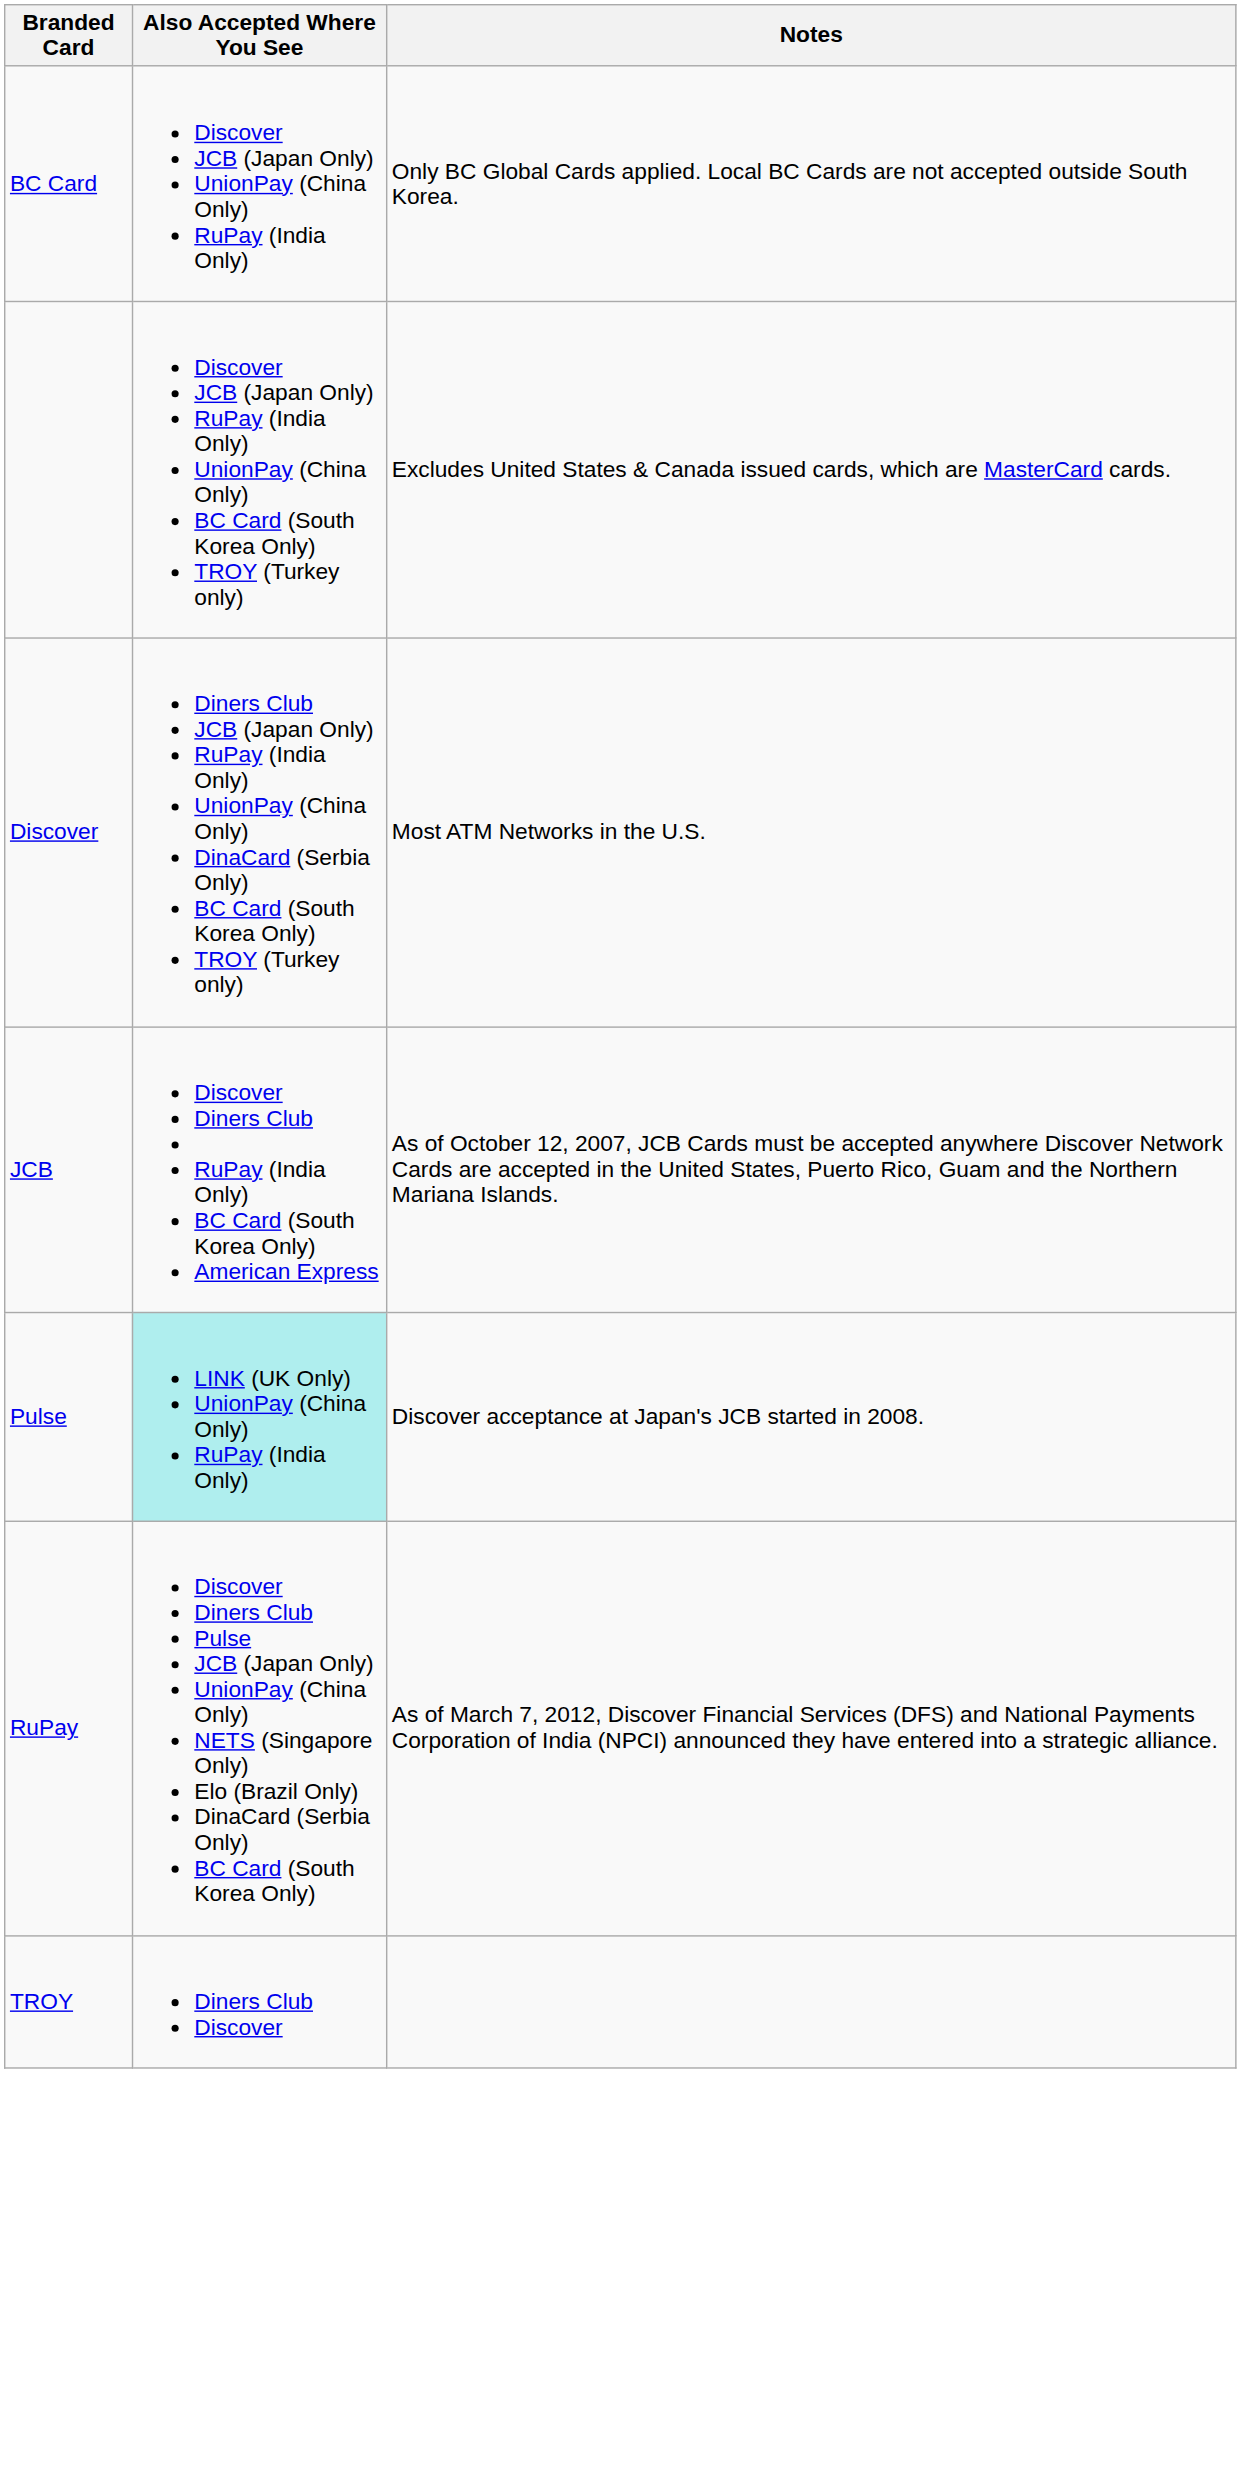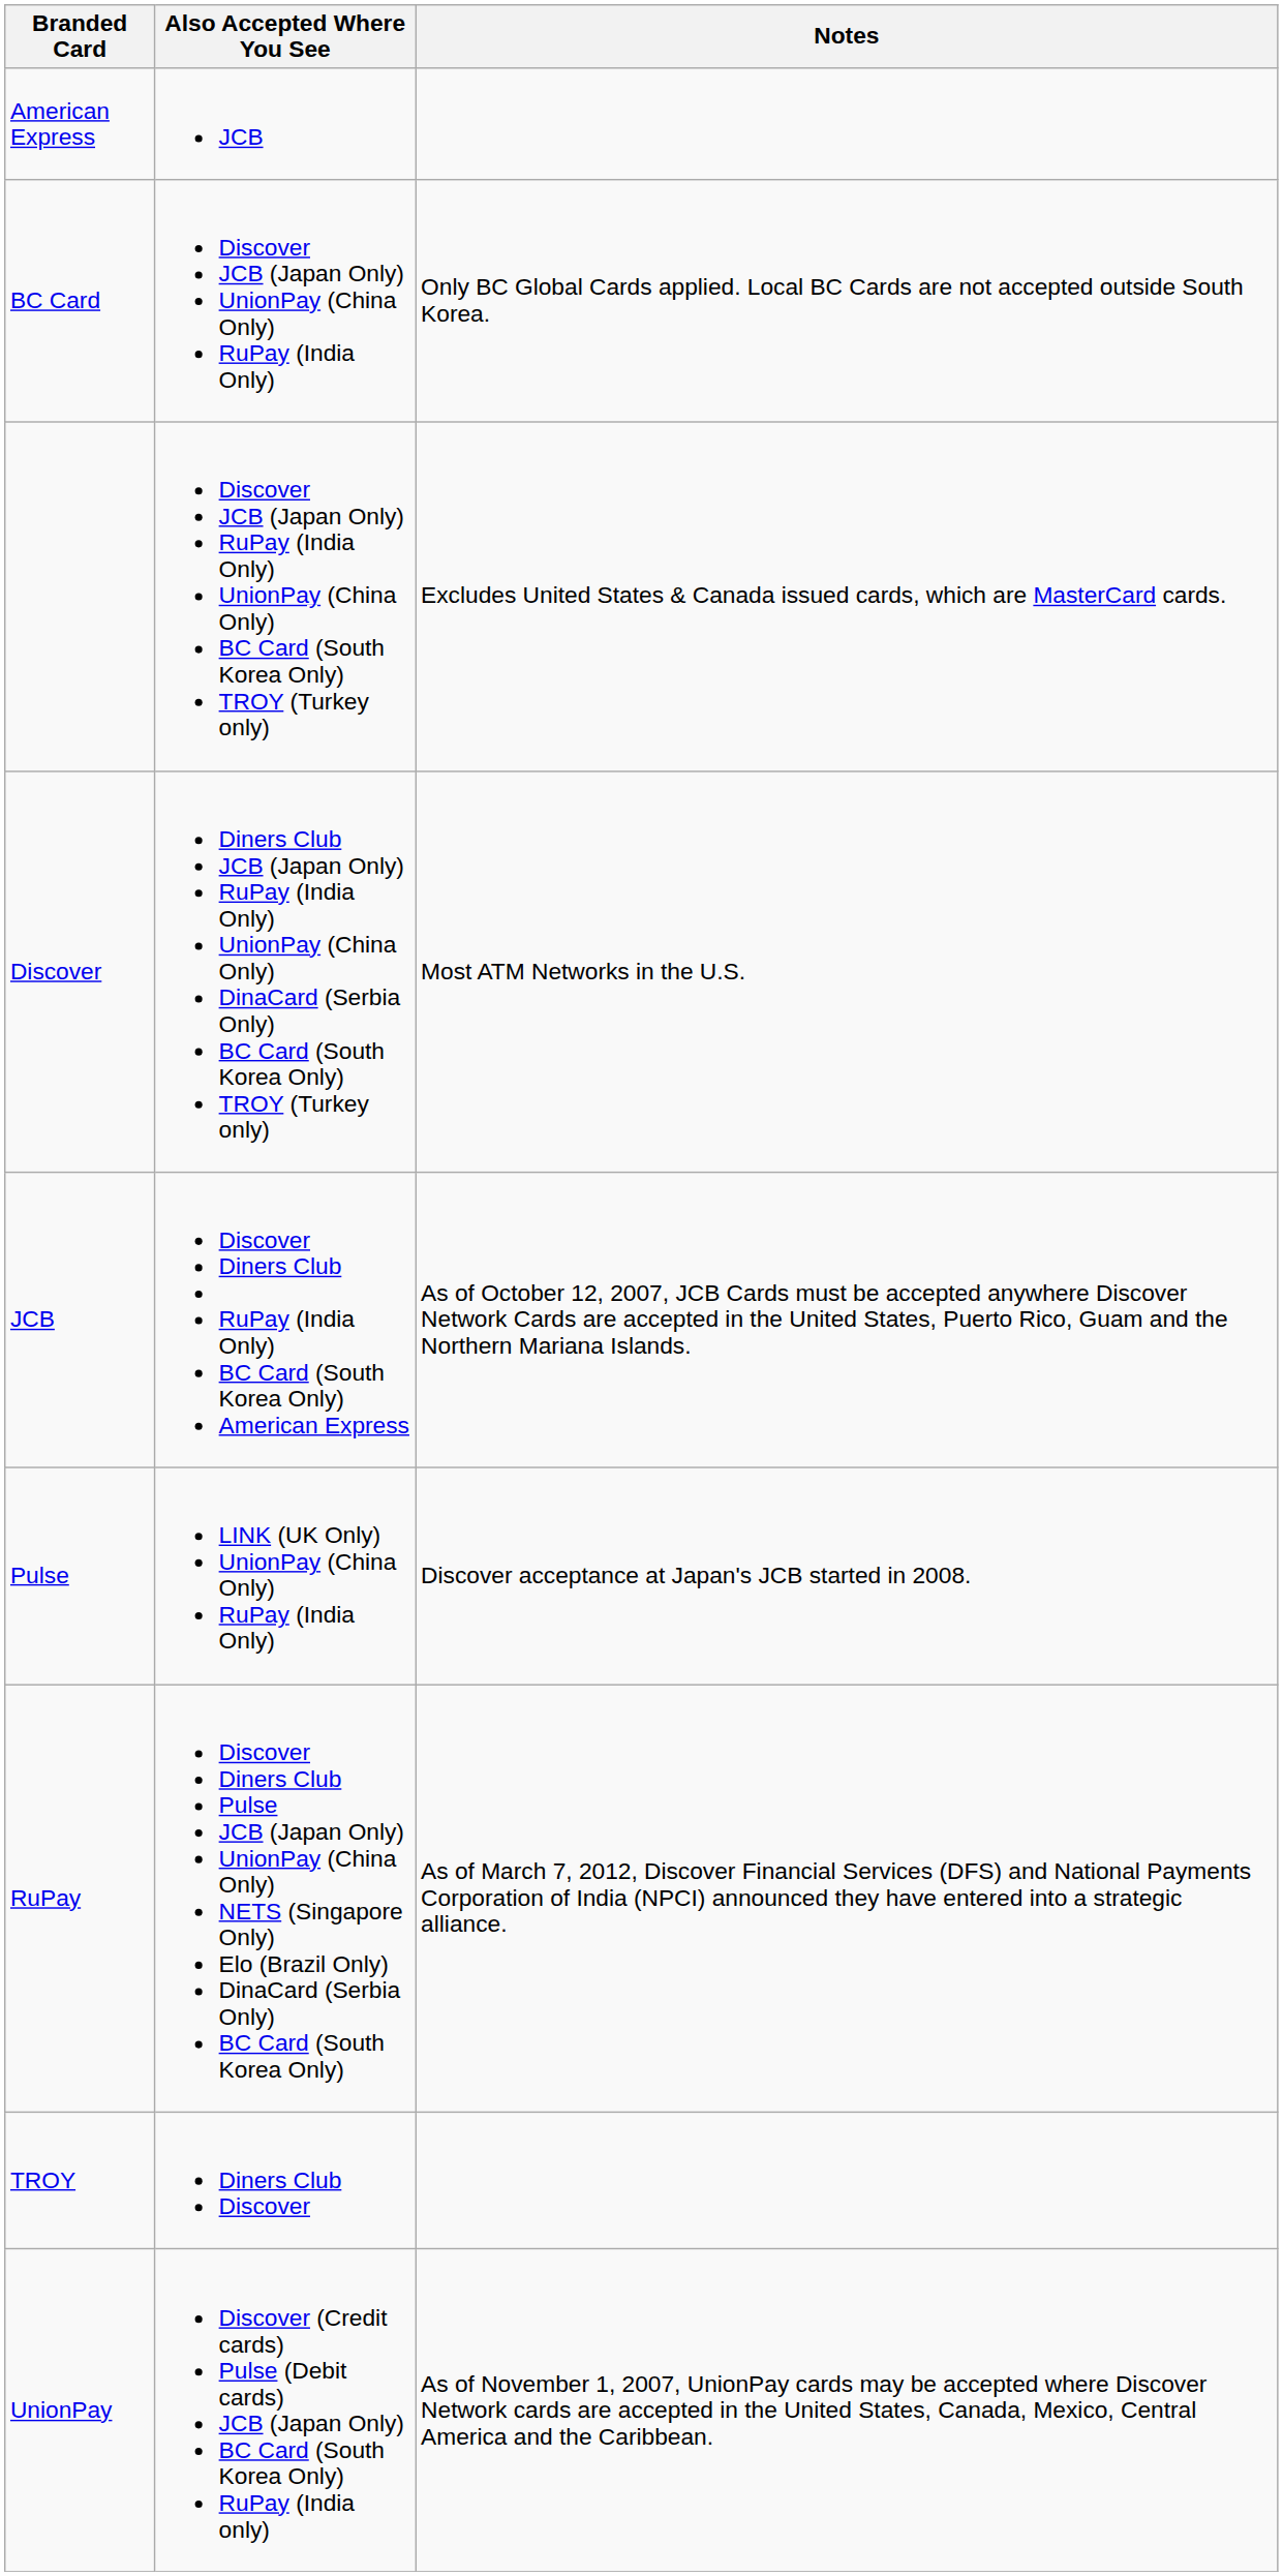 <table class="wikitable">
 <tr>
 <th>Branded Card</th>
 <th>Also Accepted Where You See</th>
 <th>Notes</th>
+</tr>
+<tr>
+<td><a href='#'>American Express</a></td>
+<td><br><ul><li><a href='#'>JCB</a></li></ul></td>
+<td></td>
 </tr>
 <tr>
 <td><a href='#'>BC Card</a></td>
 <td><br><ul><li><a href='#'>Discover</a></li><li><a href='#'>JCB</a> (Japan Only)</li><li><a href='#'>UnionPay</a> (China Only)</li><li><a href='#'>RuPay</a> (India Only)</li></ul></td>
 <td>Only BC Global Cards applied. Local BC Cards are not accepted outside South Korea.</td>
 </tr>
 <tr>
 <td></td>
 <td><br><ul><li><a href='#'>Discover</a></li><li><a href='#'>JCB</a> (Japan Only)</li><li><a href='#'>RuPay</a> (India Only)</li><li><a href='#'>UnionPay</a> (China Only)</li><li><a href='#'>BC Card</a> (South Korea Only)</li><li><a href='#'>TROY</a> (Turkey only)</li></ul></td>
 <td>Excludes United States & Canada issued cards, which are <a href='#'>MasterCard</a> cards.</td>
 </tr>
 <tr>
 <td><a href='#'>Discover</a></td>
 <td><br><ul><li><a href='#'>Diners Club</a></li><li><a href='#'>JCB</a> (Japan Only)</li><li><a href='#'>RuPay</a> (India Only)</li><li><a href='#'>UnionPay</a> (China Only)</li><li><a href='#'>DinaCard</a> (Serbia Only)</li><li><a href='#'>BC Card</a> (South Korea Only)</li><li><a href='#'>TROY</a> (Turkey only)</li></ul></td>
 <td>Most ATM Networks in the U.S.</td>
 </tr>
 <tr>
 <td><a href='#'>JCB</a></td>
 <td><br><ul><li><a href='#'>Discover</a></li><li><a href='#'>Diners Club</a></li><li></li><li><a href='#'>RuPay</a> (India Only)</li><li><a href='#'>BC Card</a> (South Korea Only)</li><li><a href='#'>American Express</a></li></ul></td>
 <td>As of October 12, 2007, JCB Cards must be accepted anywhere Discover Network Cards are accepted in the United States, Puerto Rico, Guam and the Northern Mariana Islands.</td>
 </tr>
 <tr>
 <td><a href='#'>Pulse</a></td>
-<td style="background: paleturquoise;"><br><ul><li><a href='#'>LINK</a> (UK Only)</li><li><a href='#'>UnionPay</a> (China Only)</li><li><a href='#'>RuPay</a> (India Only)</li></ul></td>
+<td><br><ul><li><a href='#'>LINK</a> (UK Only)</li><li><a href='#'>UnionPay</a> (China Only)</li><li><a href='#'>RuPay</a> (India Only)</li></ul></td>
 <td>Discover acceptance at Japan's JCB started in 2008.</td>
 </tr>
 <tr>
 <td><a href='#'>RuPay</a></td>
 <td><br><ul><li><a href='#'>Discover</a></li><li><a href='#'>Diners Club</a></li><li><a href='#'>Pulse</a></li><li><a href='#'>JCB</a> (Japan Only)</li><li><a href='#'>UnionPay</a> (China Only)</li><li><a href='#'>NETS</a> (Singapore Only)</li><li>Elo (Brazil Only)</li><li>DinaCard (Serbia Only)</li><li><a href='#'>BC Card</a> (South Korea Only)</li></ul></td>
 <td>As of March 7, 2012, Discover Financial Services (DFS) and National Payments Corporation of India (NPCI) announced they have entered into a strategic alliance.</td>
 </tr>
 <tr>
 <td><a href='#'>TROY</a></td>
 <td><br><ul><li><a href='#'>Diners Club</a></li><li><a href='#'>Discover</a></li></ul></td>
 <td></td>
 </tr>
+<tr>
+<td><a href='#'>UnionPay</a></td>
+<td><br><ul><li><a href='#'>Discover</a> (Credit cards)</li><li><a href='#'>Pulse</a> (Debit cards)</li><li><a href='#'>JCB</a> (Japan Only)</li><li><a href='#'>BC Card</a> (South Korea Only)</li><li><a href='#'>RuPay</a> (India only)</li></ul></td>
+<td>As of November 1, 2007, UnionPay cards may be accepted where Discover Network cards are accepted in the United States, Canada, Mexico, Central America and the Caribbean.</td>
+</tr>
 </table>
